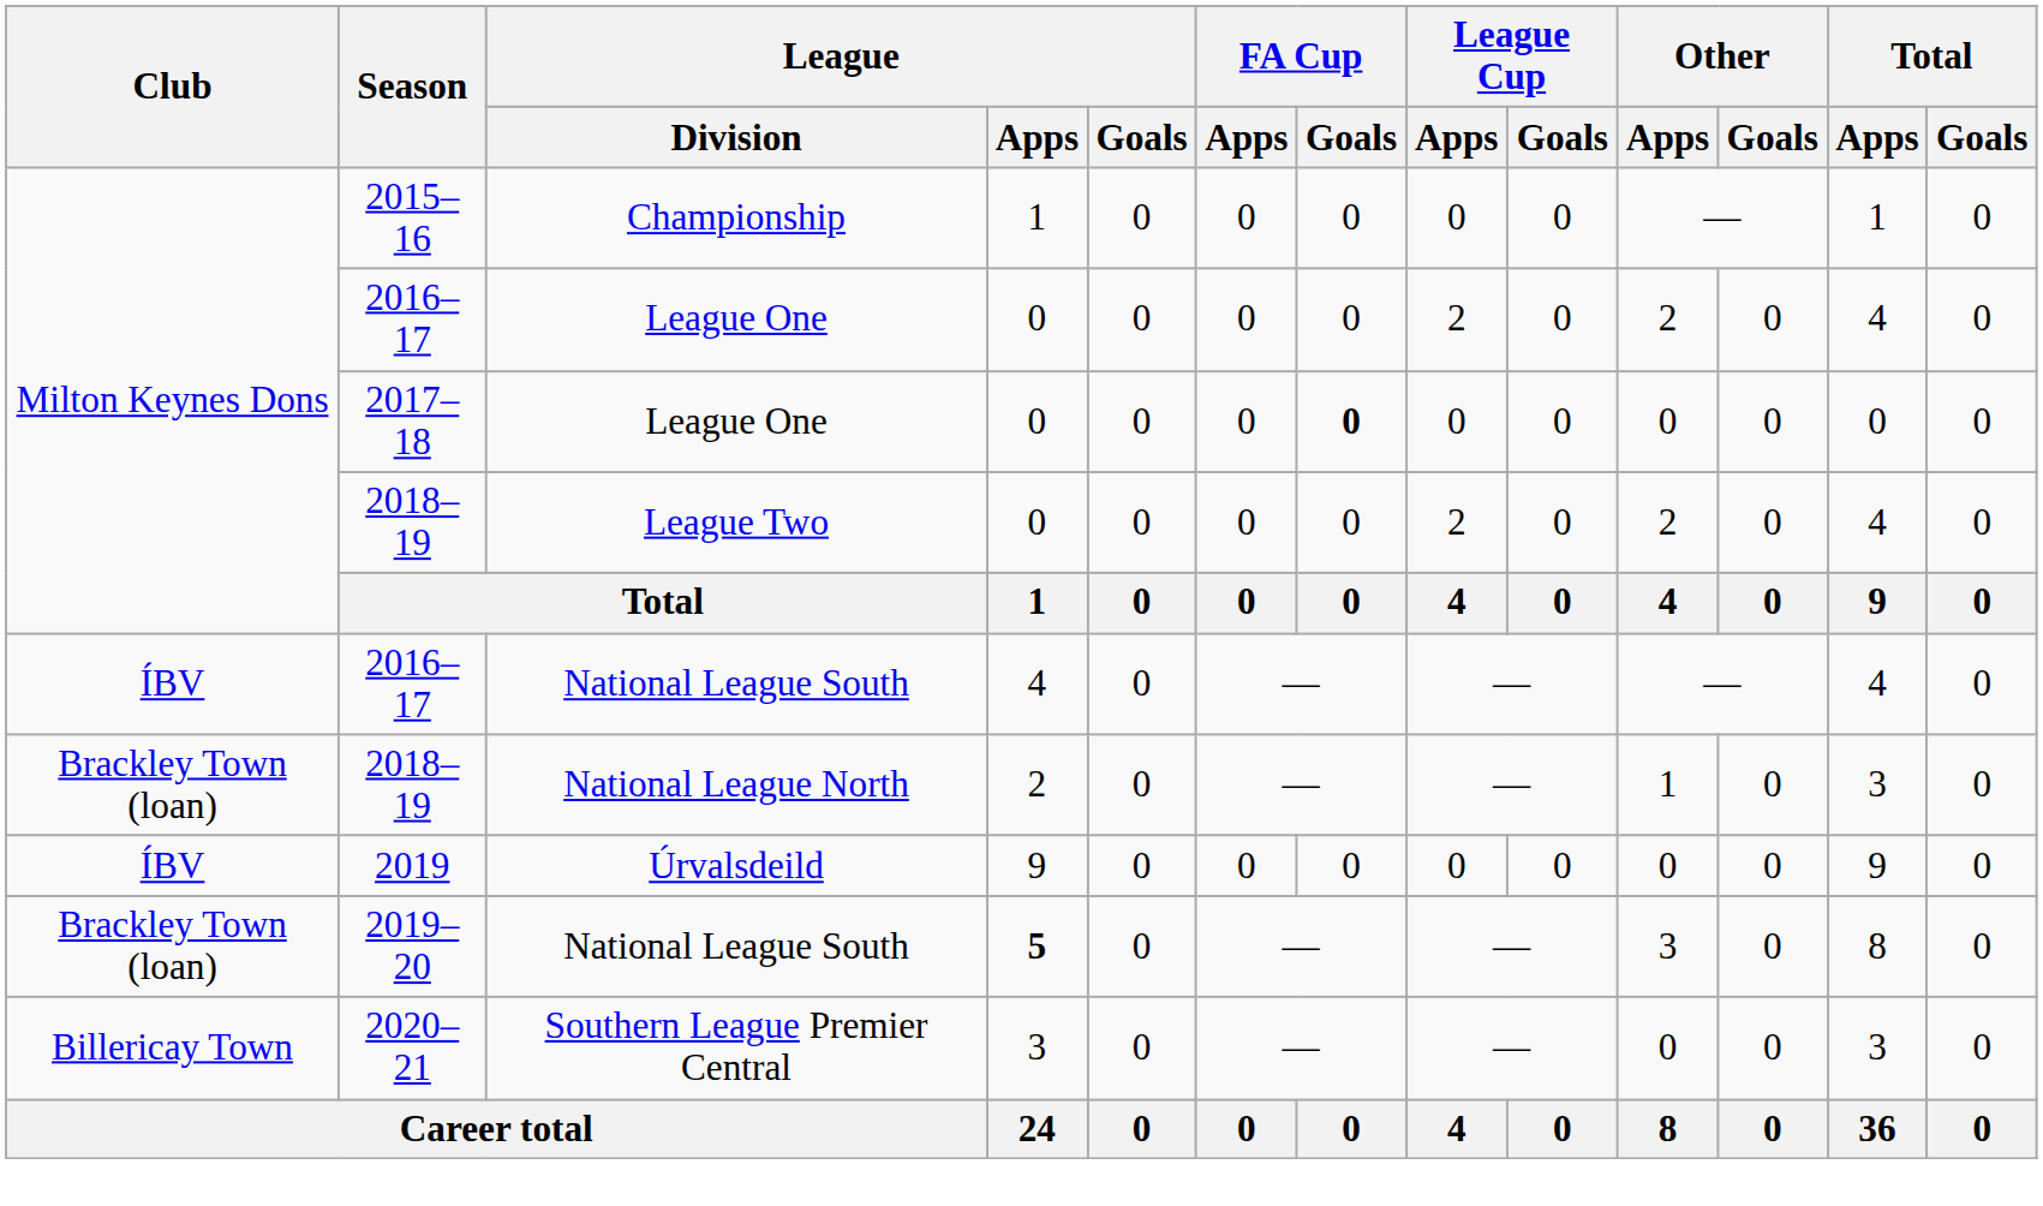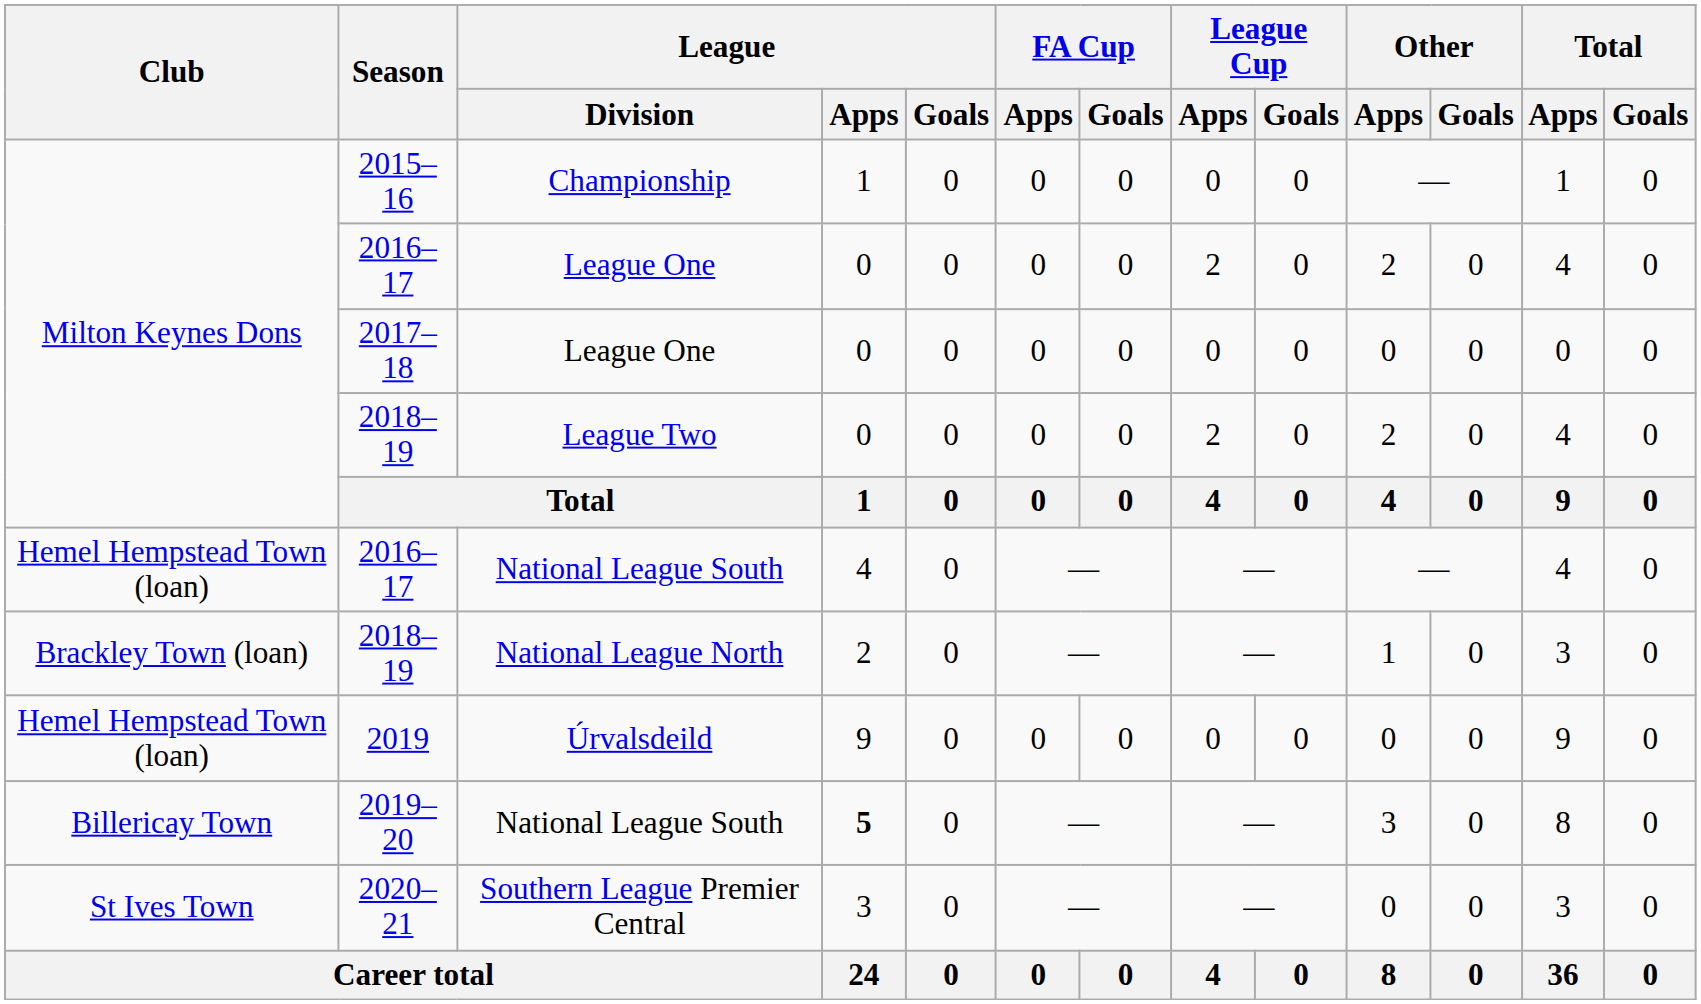 <table class=wikitable style="text-align: center;">
 <tr>
 <th rowspan=2>Club</th>
 <th rowspan=2>Season</th>
 <th colspan=3>League</th>
 <th colspan=2><a href='#'>FA Cup</a></th>
 <th colspan=2><a href='#'>League Cup</a></th>
 <th colspan=2>Other</th>
 <th colspan=2>Total</th>
 </tr>
 <tr>
 <th>Division</th>
 <th>Apps</th>
 <th>Goals</th>
 <th>Apps</th>
 <th>Goals</th>
 <th>Apps</th>
 <th>Goals</th>
 <th>Apps</th>
 <th>Goals</th>
 <th>Apps</th>
 <th>Goals</th>
 </tr>
 <tr>
 <td rowspan=5><a href='#'>Milton Keynes Dons</a></td>
 <td><a href='#'>2015–16</a></td>
 <td><a href='#'>Championship</a></td>
 <td>1</td>
 <td>0</td>
 <td>0</td>
 <td>0</td>
 <td>0</td>
 <td>0</td>
 <td colspan=2>—</td>
 <td>1</td>
 <td>0</td>
 </tr>
 <tr>
 <td><a href='#'>2016–17</a></td>
 <td><a href='#'>League One</a></td>
 <td>0</td>
 <td>0</td>
 <td>0</td>
 <td>0</td>
 <td>2</td>
 <td>0</td>
 <td>2</td>
 <td>0</td>
 <td>4</td>
 <td>0</td>
 </tr>
 <tr>
 <td><a href='#'>2017–18</a></td>
 <td>League One</td>
 <td>0</td>
 <td>0</td>
 <td>0</td>
-<td><strong>0</strong></td>
+<td>0</td>
 <td>0</td>
 <td>0</td>
 <td>0</td>
 <td>0</td>
 <td>0</td>
 <td>0</td>
 </tr>
 <tr>
 <td><a href='#'>2018–19</a></td>
 <td><a href='#'>League Two</a></td>
 <td>0</td>
 <td>0</td>
 <td>0</td>
 <td>0</td>
 <td>2</td>
 <td>0</td>
 <td>2</td>
 <td>0</td>
 <td>4</td>
 <td>0</td>
 </tr>
 <tr>
 <th colspan=2>Total</th>
 <th>1</th>
 <th>0</th>
 <th>0</th>
 <th>0</th>
 <th>4</th>
 <th>0</th>
 <th>4</th>
 <th>0</th>
 <th>9</th>
 <th>0</th>
 </tr>
 <tr>
-<td><a href='#'>ÍBV</a></td>
+<td><a href='#'>Hemel Hempstead Town</a> (loan)</td>
 <td><a href='#'>2016–17</a></td>
 <td><a href='#'>National League South</a></td>
 <td>4</td>
 <td>0</td>
 <td colspan=2>—</td>
 <td colspan=2>—</td>
 <td colspan=2>—</td>
 <td>4</td>
 <td>0</td>
 </tr>
 <tr>
 <td><a href='#'>Brackley Town</a> (loan)</td>
 <td><a href='#'>2018–19</a></td>
 <td><a href='#'>National League North</a></td>
 <td>2</td>
 <td>0</td>
 <td colspan=2>—</td>
 <td colspan=2>—</td>
 <td>1</td>
 <td>0</td>
 <td>3</td>
 <td>0</td>
 </tr>
 <tr>
-<td><a href='#'>ÍBV</a></td>
+<td><a href='#'>Hemel Hempstead Town</a> (loan)</td>
 <td><a href='#'>2019</a></td>
 <td><a href='#'>Úrvalsdeild</a></td>
 <td>9</td>
 <td>0</td>
 <td>0</td>
 <td>0</td>
 <td>0</td>
 <td>0</td>
 <td>0</td>
 <td>0</td>
 <td>9</td>
 <td>0</td>
 </tr>
 <tr>
-<td><a href='#'>Brackley Town</a> (loan)</td>
+<td><a href='#'>Billericay Town</a></td>
 <td><a href='#'>2019–20</a></td>
 <td>National League South</td>
 <td><strong>5</strong></td>
 <td>0</td>
 <td colspan="2">—</td>
 <td colspan="2">—</td>
 <td>3</td>
 <td>0</td>
 <td>8</td>
 <td>0</td>
 </tr>
 <tr>
-<td><a href='#'>Billericay Town</a></td>
+<td><a href='#'>St Ives Town</a></td>
 <td><a href='#'>2020–21</a></td>
 <td><a href='#'>Southern League</a> Premier Central</td>
 <td>3</td>
 <td>0</td>
 <td colspan="2">—</td>
 <td colspan="2">—</td>
 <td>0</td>
 <td>0</td>
 <td>3</td>
 <td>0</td>
 </tr>
 <tr>
 <th colspan=3>Career total</th>
 <th>24</th>
 <th>0</th>
 <th>0</th>
 <th>0</th>
 <th>4</th>
 <th>0</th>
 <th>8</th>
 <th>0</th>
 <th>36</th>
 <th>0</th>
 </tr>
 </table>
